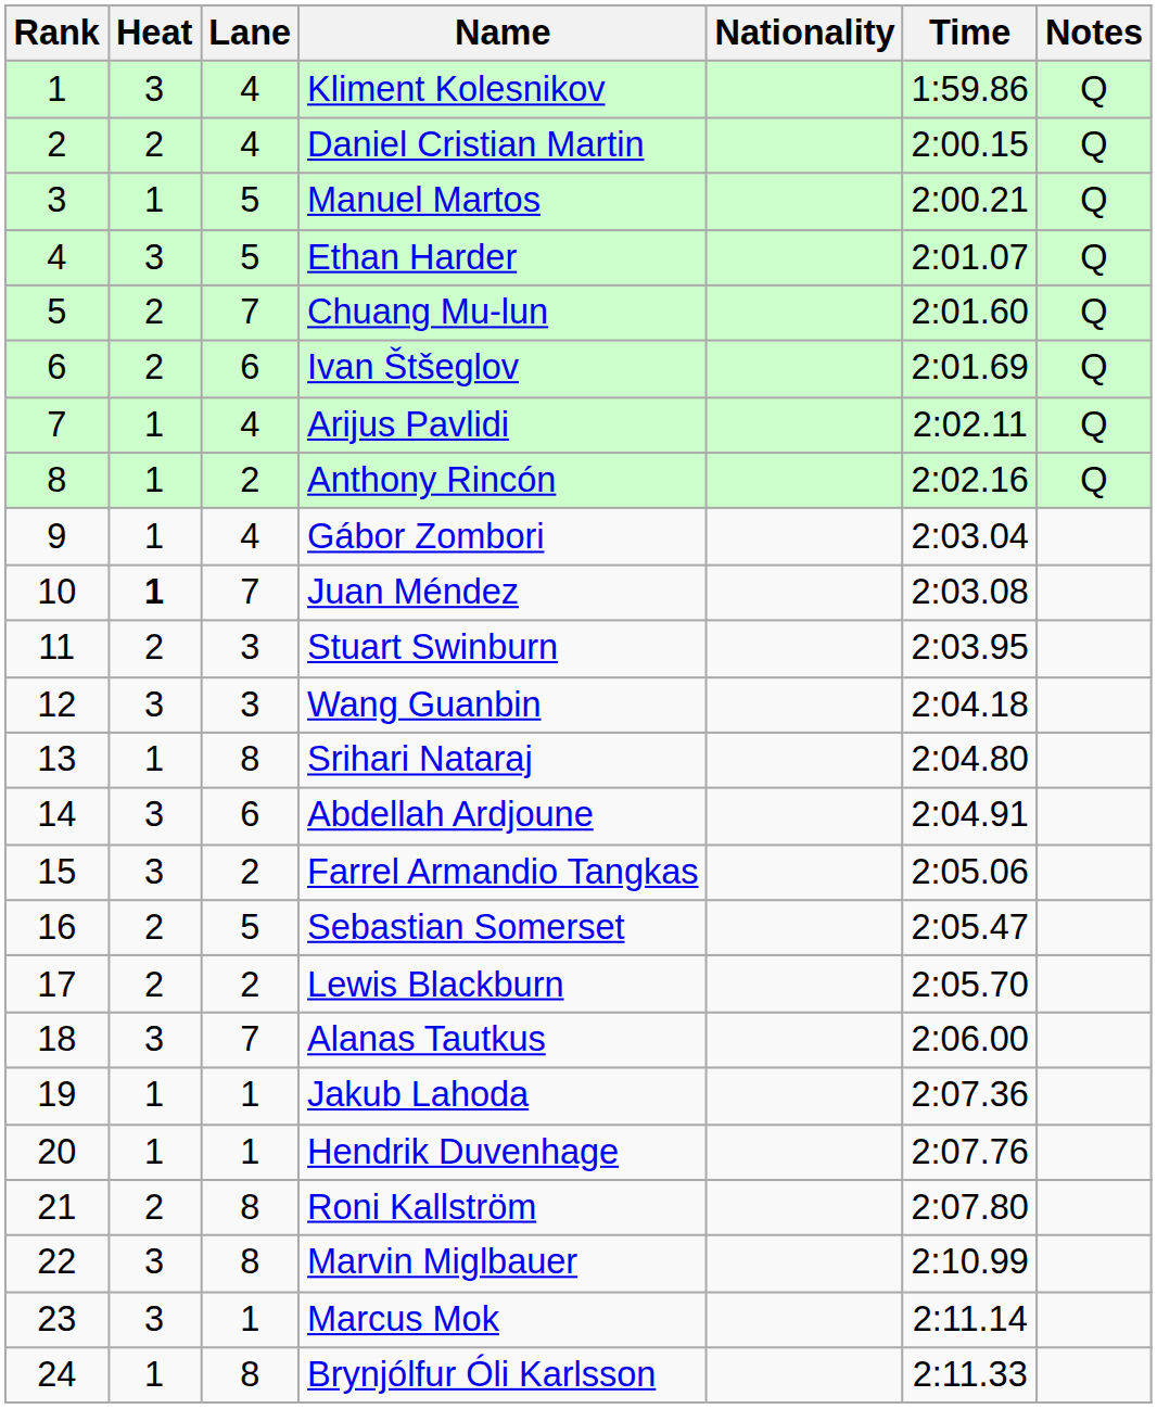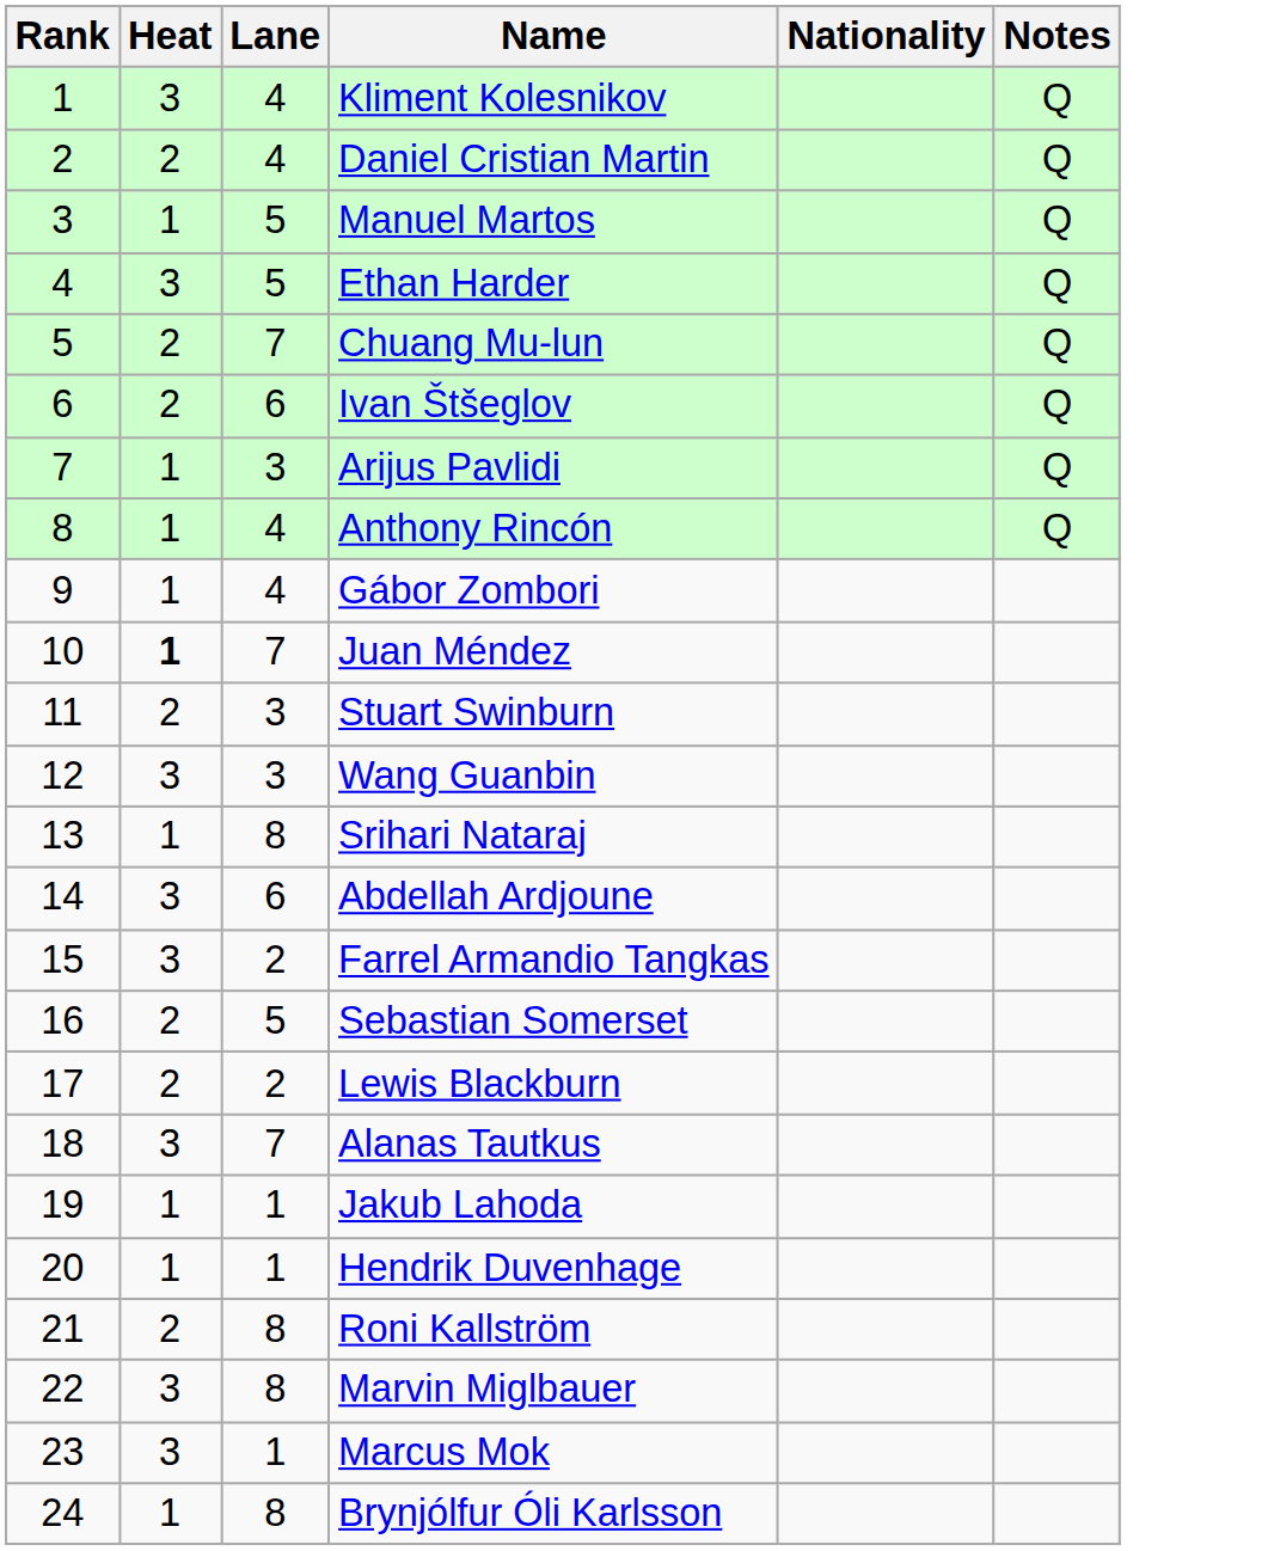 <table class="wikitable sortable" style="text-align:center">
 <tr>
 <th>Rank</th>
 <th>Heat</th>
 <th>Lane</th>
 <th>Name</th>
 <th>Nationality</th>
-<th>Time</th>
 <th>Notes</th>
 </tr>
 <tr bgcolor=ccffcc>
 <td>1</td>
 <td>3</td>
 <td>4</td>
 <td align=left><a href='#'>Kliment Kolesnikov</a></td>
 <td align=left></td>
-<td>1:59.86</td>
 <td>Q</td>
 </tr>
 <tr bgcolor=ccffcc>
 <td>2</td>
 <td>2</td>
 <td>4</td>
 <td align=left><a href='#'>Daniel Cristian Martin</a></td>
 <td align=left></td>
-<td>2:00.15</td>
 <td>Q</td>
 </tr>
 <tr bgcolor=ccffcc>
 <td>3</td>
 <td>1</td>
 <td>5</td>
 <td align=left><a href='#'>Manuel Martos</a></td>
 <td align=left></td>
-<td>2:00.21</td>
 <td>Q</td>
 </tr>
 <tr bgcolor=ccffcc>
 <td>4</td>
 <td>3</td>
 <td>5</td>
 <td align=left><a href='#'>Ethan Harder</a></td>
 <td align=left></td>
-<td>2:01.07</td>
 <td>Q</td>
 </tr>
 <tr bgcolor=ccffcc>
 <td>5</td>
 <td>2</td>
 <td>7</td>
 <td align=left><a href='#'>Chuang Mu-lun</a></td>
 <td align=left></td>
-<td>2:01.60</td>
 <td>Q</td>
 </tr>
 <tr bgcolor=ccffcc>
 <td>6</td>
 <td>2</td>
 <td>6</td>
 <td align=left><a href='#'>Ivan Štšeglov</a></td>
 <td align=left></td>
-<td>2:01.69</td>
 <td>Q</td>
 </tr>
 <tr bgcolor=ccffcc>
 <td>7</td>
 <td>1</td>
-<td>4</td>
+<td>3</td>
 <td align=left><a href='#'>Arijus Pavlidi</a></td>
 <td align=left></td>
-<td>2:02.11</td>
 <td>Q</td>
 </tr>
 <tr bgcolor=ccffcc>
 <td>8</td>
 <td>1</td>
-<td>2</td>
+<td>4</td>
 <td align=left><a href='#'>Anthony Rincón</a></td>
 <td align=left></td>
-<td>2:02.16</td>
 <td>Q</td>
 </tr>
 <tr>
 <td>9</td>
 <td>1</td>
 <td>4</td>
 <td align=left><a href='#'>Gábor Zombori</a></td>
 <td align=left></td>
-<td>2:03.04</td>
 <td></td>
 </tr>
 <tr>
 <td>10</td>
 <td><strong>1</strong></td>
 <td>7</td>
 <td align=left><a href='#'>Juan Méndez</a></td>
 <td align=left></td>
-<td>2:03.08</td>
 <td></td>
 </tr>
 <tr>
 <td>11</td>
 <td>2</td>
 <td>3</td>
 <td align=left><a href='#'>Stuart Swinburn</a></td>
 <td align=left></td>
-<td>2:03.95</td>
 <td></td>
 </tr>
 <tr>
 <td>12</td>
 <td>3</td>
 <td>3</td>
 <td align=left><a href='#'>Wang Guanbin</a></td>
 <td align=left></td>
-<td>2:04.18</td>
 <td></td>
 </tr>
 <tr>
 <td>13</td>
 <td>1</td>
 <td>8</td>
 <td align=left><a href='#'>Srihari Nataraj</a></td>
 <td align=left></td>
-<td>2:04.80</td>
 <td></td>
 </tr>
 <tr>
 <td>14</td>
 <td>3</td>
 <td>6</td>
 <td align=left><a href='#'>Abdellah Ardjoune</a></td>
 <td align=left></td>
-<td>2:04.91</td>
 <td></td>
 </tr>
 <tr>
 <td>15</td>
 <td>3</td>
 <td>2</td>
 <td align=left><a href='#'>Farrel Armandio Tangkas</a></td>
 <td align=left></td>
-<td>2:05.06</td>
 <td></td>
 </tr>
 <tr>
 <td>16</td>
 <td>2</td>
 <td>5</td>
 <td align=left><a href='#'>Sebastian Somerset</a></td>
 <td align=left></td>
-<td>2:05.47</td>
 <td></td>
 </tr>
 <tr>
 <td>17</td>
 <td>2</td>
 <td>2</td>
 <td align=left><a href='#'>Lewis Blackburn</a></td>
 <td align=left></td>
-<td>2:05.70</td>
 <td></td>
 </tr>
 <tr>
 <td>18</td>
 <td>3</td>
 <td>7</td>
 <td align=left><a href='#'>Alanas Tautkus</a></td>
 <td align=left></td>
-<td>2:06.00</td>
 <td></td>
 </tr>
 <tr>
 <td>19</td>
 <td>1</td>
 <td>1</td>
 <td align=left><a href='#'>Jakub Lahoda</a></td>
 <td align=left></td>
-<td>2:07.36</td>
 <td></td>
 </tr>
 <tr>
 <td>20</td>
 <td>1</td>
 <td>1</td>
 <td align=left><a href='#'>Hendrik Duvenhage</a></td>
 <td align=left></td>
-<td>2:07.76</td>
 <td></td>
 </tr>
 <tr>
 <td>21</td>
 <td>2</td>
 <td>8</td>
 <td align=left><a href='#'>Roni Kallström</a></td>
 <td align=left></td>
-<td>2:07.80</td>
 <td></td>
 </tr>
 <tr>
 <td>22</td>
 <td>3</td>
 <td>8</td>
 <td align=left><a href='#'>Marvin Miglbauer</a></td>
 <td align=left></td>
-<td>2:10.99</td>
 <td></td>
 </tr>
 <tr>
 <td>23</td>
 <td>3</td>
 <td>1</td>
 <td align=left><a href='#'>Marcus Mok</a></td>
 <td align=left></td>
-<td>2:11.14</td>
 <td></td>
 </tr>
 <tr>
 <td>24</td>
 <td>1</td>
 <td>8</td>
 <td align=left><a href='#'>Brynjólfur Óli Karlsson</a></td>
 <td align=left></td>
-<td>2:11.33</td>
 <td></td>
 </tr>
 </table>
